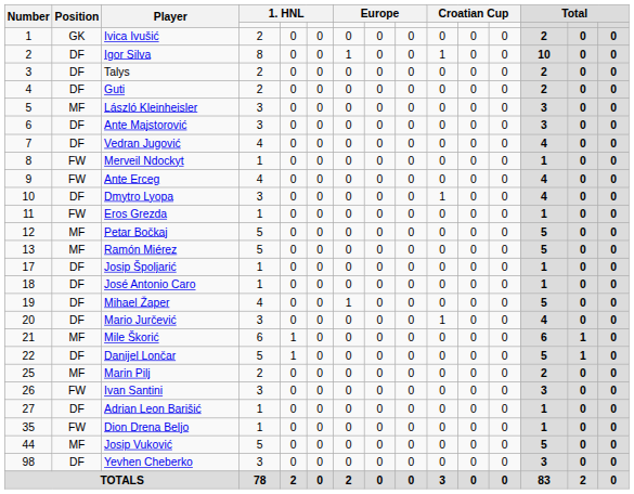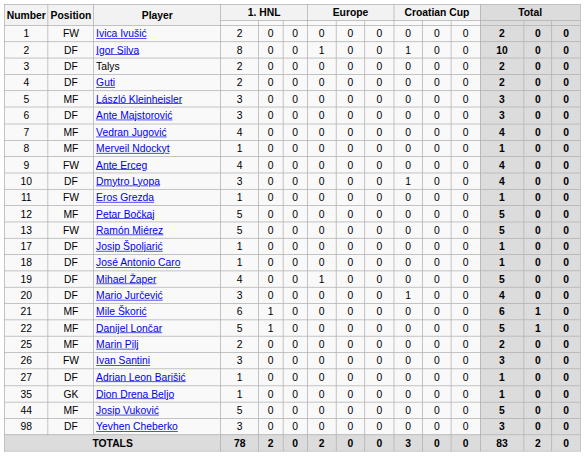 <table class="wikitable" style="font-size: 95%; text-align: center;">
 <tr>
 <th width=40 rowspan="2"  align="center">Number</th>
 <th width=40 rowspan="2"  align="center">Position</th>
 <th width=180 rowspan="2"  align="center">Player</th>
 <th width=120 colspan="3" align="center">1. HNL</th>
 <th width=120 colspan="3" align="center">Europe</th>
 <th width=120 colspan="3" align="center">Croatian Cup</th>
 <th width=140 colspan="3" align="center" style="background: #DCDCDC">Total</th>
 </tr>
 <tr>
 <td></td>
 <td></td>
 <td></td>
 <td></td>
 <td></td>
 <td></td>
 <td></td>
 <td></td>
 <td></td>
 <th style="background: #DCDCDC"></th>
 <th style="background: #DCDCDC"></th>
 <th style="background: #DCDCDC"></th>
 </tr>
 <tr>
 <td>1</td>
-<td>GK</td>
+<td>FW</td>
 <td style="text-align:left;"> <a href='#'>Ivica Ivušić</a></td>
 <td>2</td>
 <td>0</td>
 <td>0</td>
 <td>0</td>
 <td>0</td>
 <td>0</td>
 <td>0</td>
 <td>0</td>
 <td>0</td>
 <th style="background: #DCDCDC">2</th>
 <th style="background: #DCDCDC">0</th>
 <th style="background: #DCDCDC">0</th>
 </tr>
 <tr>
 <td>2</td>
 <td>DF</td>
 <td style="text-align:left;"> <a href='#'>Igor Silva</a></td>
 <td>8</td>
 <td>0</td>
 <td>0</td>
 <td>1</td>
 <td>0</td>
 <td>0</td>
 <td>1</td>
 <td>0</td>
 <td>0</td>
 <th style="background: #DCDCDC">10</th>
 <th style="background: #DCDCDC">0</th>
 <th style="background: #DCDCDC">0</th>
 </tr>
 <tr>
 <td>3</td>
 <td>DF</td>
 <td style="text-align:left;"> Talys</td>
 <td>2</td>
 <td>0</td>
 <td>0</td>
 <td>0</td>
 <td>0</td>
 <td>0</td>
 <td>0</td>
 <td>0</td>
 <td>0</td>
 <th style="background: #DCDCDC">2</th>
 <th style="background: #DCDCDC">0</th>
 <th style="background: #DCDCDC">0</th>
 </tr>
 <tr>
 <td>4</td>
 <td>DF</td>
 <td style="text-align:left;"> <a href='#'>Guti</a></td>
 <td>2</td>
 <td>0</td>
 <td>0</td>
 <td>0</td>
 <td>0</td>
 <td>0</td>
 <td>0</td>
 <td>0</td>
 <td>0</td>
 <th style="background: #DCDCDC">2</th>
 <th style="background: #DCDCDC">0</th>
 <th style="background: #DCDCDC">0</th>
 </tr>
 <tr>
 <td>5</td>
 <td>MF</td>
 <td style="text-align:left;"> <a href='#'>László Kleinheisler</a></td>
 <td>3</td>
 <td>0</td>
 <td>0</td>
 <td>0</td>
 <td>0</td>
 <td>0</td>
 <td>0</td>
 <td>0</td>
 <td>0</td>
 <th style="background: #DCDCDC">3</th>
 <th style="background: #DCDCDC">0</th>
 <th style="background: #DCDCDC">0</th>
 </tr>
 <tr>
 <td>6</td>
 <td>DF</td>
 <td style="text-align:left;"> <a href='#'>Ante Majstorović</a></td>
 <td>3</td>
 <td>0</td>
 <td>0</td>
 <td>0</td>
 <td>0</td>
 <td>0</td>
 <td>0</td>
 <td>0</td>
 <td>0</td>
 <th style="background: #DCDCDC">3</th>
 <th style="background: #DCDCDC">0</th>
 <th style="background: #DCDCDC">0</th>
 </tr>
 <tr>
 <td>7</td>
-<td>DF</td>
+<td>MF</td>
 <td style="text-align:left;"> <a href='#'>Vedran Jugović</a></td>
 <td>4</td>
 <td>0</td>
 <td>0</td>
 <td>0</td>
 <td>0</td>
 <td>0</td>
 <td>0</td>
 <td>0</td>
 <td>0</td>
 <th style="background: #DCDCDC">4</th>
 <th style="background: #DCDCDC">0</th>
 <th style="background: #DCDCDC">0</th>
 </tr>
 <tr>
 <td>8</td>
-<td>FW</td>
+<td>MF</td>
 <td style="text-align:left;"> <a href='#'>Merveil Ndockyt</a></td>
 <td>1</td>
 <td>0</td>
 <td>0</td>
 <td>0</td>
 <td>0</td>
 <td>0</td>
 <td>0</td>
 <td>0</td>
 <td>0</td>
 <th style="background: #DCDCDC">1</th>
 <th style="background: #DCDCDC">0</th>
 <th style="background: #DCDCDC">0</th>
 </tr>
 <tr>
 <td>9</td>
 <td>FW</td>
 <td style="text-align:left;"> <a href='#'>Ante Erceg</a></td>
 <td>4</td>
 <td>0</td>
 <td>0</td>
 <td>0</td>
 <td>0</td>
 <td>0</td>
 <td>0</td>
 <td>0</td>
 <td>0</td>
 <th style="background: #DCDCDC">4</th>
 <th style="background: #DCDCDC">0</th>
 <th style="background: #DCDCDC">0</th>
 </tr>
 <tr>
 <td>10</td>
 <td>DF</td>
 <td style="text-align:left;"> <a href='#'>Dmytro Lyopa</a></td>
 <td>3</td>
 <td>0</td>
 <td>0</td>
 <td>0</td>
 <td>0</td>
 <td>0</td>
 <td>1</td>
 <td>0</td>
 <td>0</td>
 <th style="background: #DCDCDC">4</th>
 <th style="background: #DCDCDC">0</th>
 <th style="background: #DCDCDC">0</th>
 </tr>
 <tr>
 <td>11</td>
 <td>FW</td>
 <td style="text-align:left;"> <a href='#'>Eros Grezda</a></td>
 <td>1</td>
 <td>0</td>
 <td>0</td>
 <td>0</td>
 <td>0</td>
 <td>0</td>
 <td>0</td>
 <td>0</td>
 <td>0</td>
 <th style="background: #DCDCDC">1</th>
 <th style="background: #DCDCDC">0</th>
 <th style="background: #DCDCDC">0</th>
 </tr>
 <tr>
 <td>12</td>
 <td>MF</td>
 <td style="text-align:left;"> <a href='#'>Petar Bočkaj</a></td>
 <td>5</td>
 <td>0</td>
 <td>0</td>
 <td>0</td>
 <td>0</td>
 <td>0</td>
 <td>0</td>
 <td>0</td>
 <td>0</td>
 <th style="background: #DCDCDC">5</th>
 <th style="background: #DCDCDC">0</th>
 <th style="background: #DCDCDC">0</th>
 </tr>
 <tr>
 <td>13</td>
-<td>MF</td>
+<td>FW</td>
 <td style="text-align:left;"> <a href='#'>Ramón Miérez</a></td>
 <td>5</td>
 <td>0</td>
 <td>0</td>
 <td>0</td>
 <td>0</td>
 <td>0</td>
 <td>0</td>
 <td>0</td>
 <td>0</td>
 <th style="background: #DCDCDC">5</th>
 <th style="background: #DCDCDC">0</th>
 <th style="background: #DCDCDC">0</th>
 </tr>
 <tr>
 <td>17</td>
 <td>DF</td>
 <td style="text-align:left;"> <a href='#'>Josip Špoljarić</a></td>
 <td>1</td>
 <td>0</td>
 <td>0</td>
 <td>0</td>
 <td>0</td>
 <td>0</td>
 <td>0</td>
 <td>0</td>
 <td>0</td>
 <th style="background: #DCDCDC">1</th>
 <th style="background: #DCDCDC">0</th>
 <th style="background: #DCDCDC">0</th>
 </tr>
 <tr>
 <td>18</td>
 <td>DF</td>
 <td style="text-align:left;"> <a href='#'>José Antonio Caro</a></td>
 <td>1</td>
 <td>0</td>
 <td>0</td>
 <td>0</td>
 <td>0</td>
 <td>0</td>
 <td>0</td>
 <td>0</td>
 <td>0</td>
 <th style="background: #DCDCDC">1</th>
 <th style="background: #DCDCDC">0</th>
 <th style="background: #DCDCDC">0</th>
 </tr>
 <tr>
 <td>19</td>
 <td>DF</td>
 <td style="text-align:left;"> <a href='#'>Mihael Žaper</a></td>
 <td>4</td>
 <td>0</td>
 <td>0</td>
 <td>1</td>
 <td>0</td>
 <td>0</td>
 <td>0</td>
 <td>0</td>
 <td>0</td>
 <th style="background: #DCDCDC">5</th>
 <th style="background: #DCDCDC">0</th>
 <th style="background: #DCDCDC">0</th>
 </tr>
 <tr>
 <td>20</td>
 <td>DF</td>
 <td style="text-align:left;"> <a href='#'>Mario Jurčević</a></td>
 <td>3</td>
 <td>0</td>
 <td>0</td>
 <td>0</td>
 <td>0</td>
 <td>0</td>
 <td>1</td>
 <td>0</td>
 <td>0</td>
 <th style="background: #DCDCDC">4</th>
 <th style="background: #DCDCDC">0</th>
 <th style="background: #DCDCDC">0</th>
 </tr>
 <tr>
 <td>21</td>
 <td>MF</td>
 <td style="text-align:left;"> <a href='#'>Mile Škorić</a></td>
 <td>6</td>
 <td>1</td>
 <td>0</td>
 <td>0</td>
 <td>0</td>
 <td>0</td>
 <td>0</td>
 <td>0</td>
 <td>0</td>
 <th style="background: #DCDCDC">6</th>
 <th style="background: #DCDCDC">1</th>
 <th style="background: #DCDCDC">0</th>
 </tr>
 <tr>
 <td>22</td>
-<td>DF</td>
+<td>MF</td>
 <td style="text-align:left;"> <a href='#'>Danijel Lončar</a></td>
 <td>5</td>
 <td>1</td>
 <td>0</td>
 <td>0</td>
 <td>0</td>
 <td>0</td>
 <td>0</td>
 <td>0</td>
 <td>0</td>
 <th style="background: #DCDCDC">5</th>
 <th style="background: #DCDCDC">1</th>
 <th style="background: #DCDCDC">0</th>
 </tr>
 <tr>
 <td>25</td>
 <td>MF</td>
 <td style="text-align:left;"> <a href='#'>Marin Pilj</a></td>
 <td>2</td>
 <td>0</td>
 <td>0</td>
 <td>0</td>
 <td>0</td>
 <td>0</td>
 <td>0</td>
 <td>0</td>
 <td>0</td>
 <th style="background: #DCDCDC">2</th>
 <th style="background: #DCDCDC">0</th>
 <th style="background: #DCDCDC">0</th>
 </tr>
 <tr>
 <td>26</td>
 <td>FW</td>
 <td style="text-align:left;"> <a href='#'>Ivan Santini</a></td>
 <td>3</td>
 <td>0</td>
 <td>0</td>
 <td>0</td>
 <td>0</td>
 <td>0</td>
 <td>0</td>
 <td>0</td>
 <td>0</td>
 <th style="background: #DCDCDC">3</th>
 <th style="background: #DCDCDC">0</th>
 <th style="background: #DCDCDC">0</th>
 </tr>
 <tr>
 <td>27</td>
 <td>DF</td>
 <td style="text-align:left;"> <a href='#'>Adrian Leon Barišić</a></td>
 <td>1</td>
 <td>0</td>
 <td>0</td>
 <td>0</td>
 <td>0</td>
 <td>0</td>
 <td>0</td>
 <td>0</td>
 <td>0</td>
 <th style="background: #DCDCDC">1</th>
 <th style="background: #DCDCDC">0</th>
 <th style="background: #DCDCDC">0</th>
 </tr>
 <tr>
 <td>35</td>
-<td>FW</td>
+<td>GK</td>
 <td style="text-align:left;"> <a href='#'>Dion Drena Beljo</a></td>
 <td>1</td>
 <td>0</td>
 <td>0</td>
 <td>0</td>
 <td>0</td>
 <td>0</td>
 <td>0</td>
 <td>0</td>
 <td>0</td>
 <th style="background: #DCDCDC">1</th>
 <th style="background: #DCDCDC">0</th>
 <th style="background: #DCDCDC">0</th>
 </tr>
 <tr>
 <td>44</td>
 <td>MF</td>
 <td style="text-align:left;"> <a href='#'>Josip Vuković</a></td>
 <td>5</td>
 <td>0</td>
 <td>0</td>
 <td>0</td>
 <td>0</td>
 <td>0</td>
 <td>0</td>
 <td>0</td>
 <td>0</td>
 <th style="background: #DCDCDC">5</th>
 <th style="background: #DCDCDC">0</th>
 <th style="background: #DCDCDC">0</th>
 </tr>
 <tr>
 <td>98</td>
 <td>DF</td>
 <td style="text-align:left;"> <a href='#'>Yevhen Cheberko</a></td>
 <td>3</td>
 <td>0</td>
 <td>0</td>
 <td>0</td>
 <td>0</td>
 <td>0</td>
 <td>0</td>
 <td>0</td>
 <td>0</td>
 <th style="background: #DCDCDC">3</th>
 <th style="background: #DCDCDC">0</th>
 <th style="background: #DCDCDC">0</th>
 </tr>
 <tr>
 <th colspan="3" align="center" style="background: #DCDCDC">TOTALS</th>
 <th style="background: #DCDCDC">78</th>
 <th style="background: #DCDCDC">2</th>
 <th style="background: #DCDCDC">0</th>
 <th style="background: #DCDCDC">2</th>
 <th style="background: #DCDCDC">0</th>
 <th style="background: #DCDCDC">0</th>
 <th style="background: #DCDCDC">3</th>
 <th style="background: #DCDCDC">0</th>
 <th style="background: #DCDCDC">0</th>
 <th style="background: #DCDCDC">83</th>
 <th style="background: #DCDCDC">2</th>
 <th style="background: #DCDCDC">0</th>
 </tr>
 </table>
